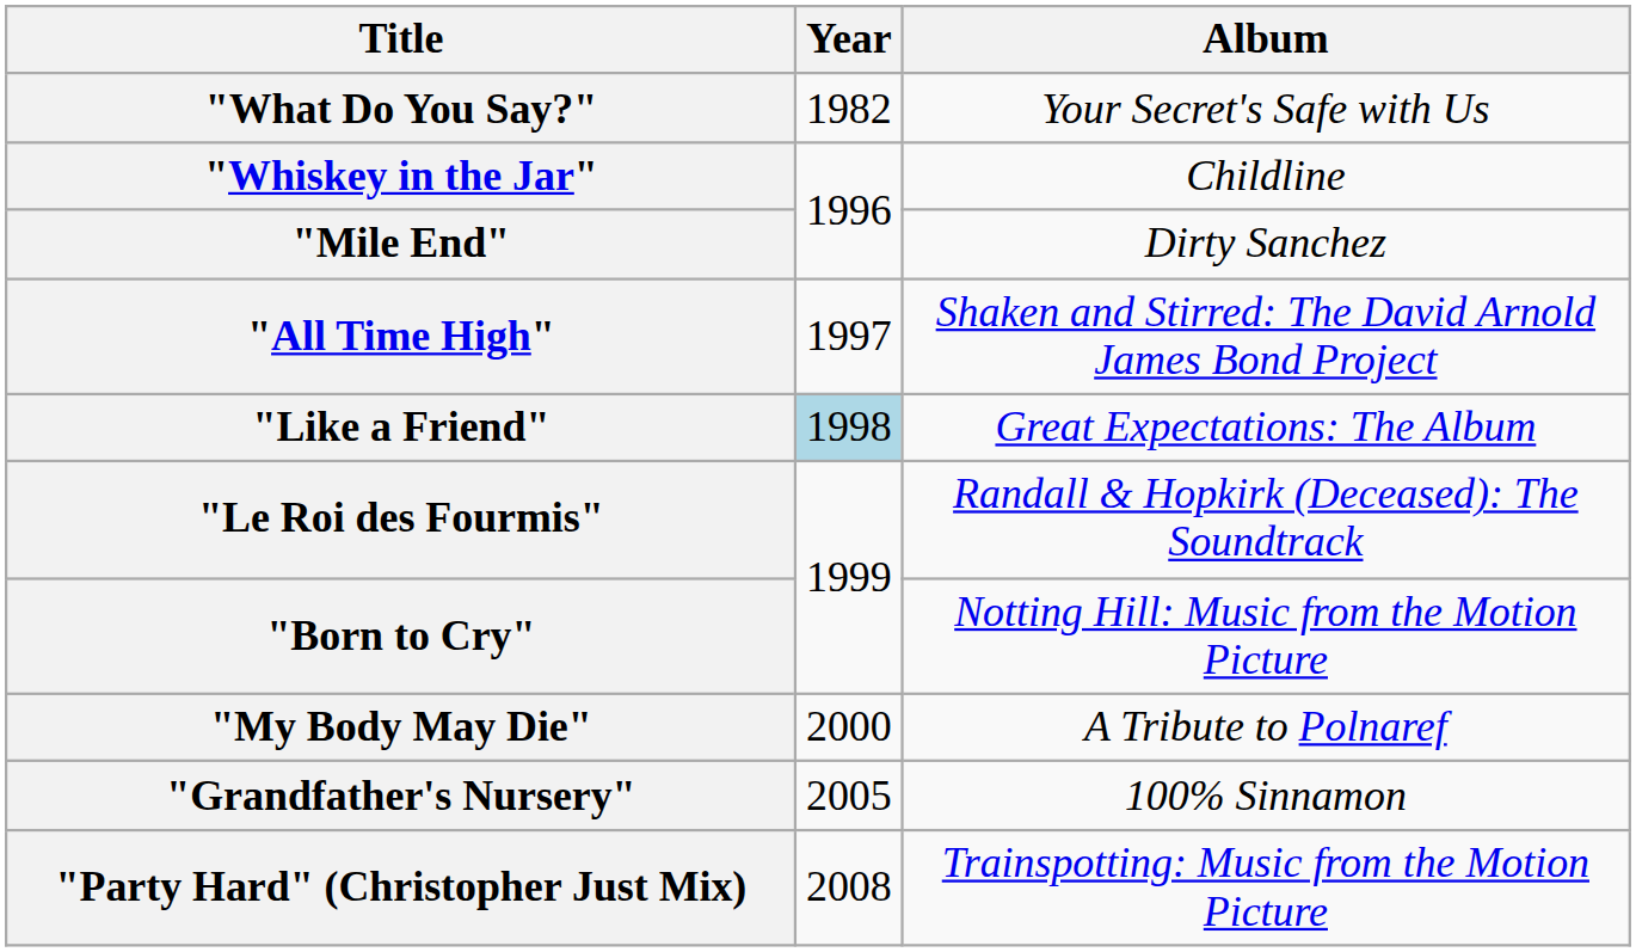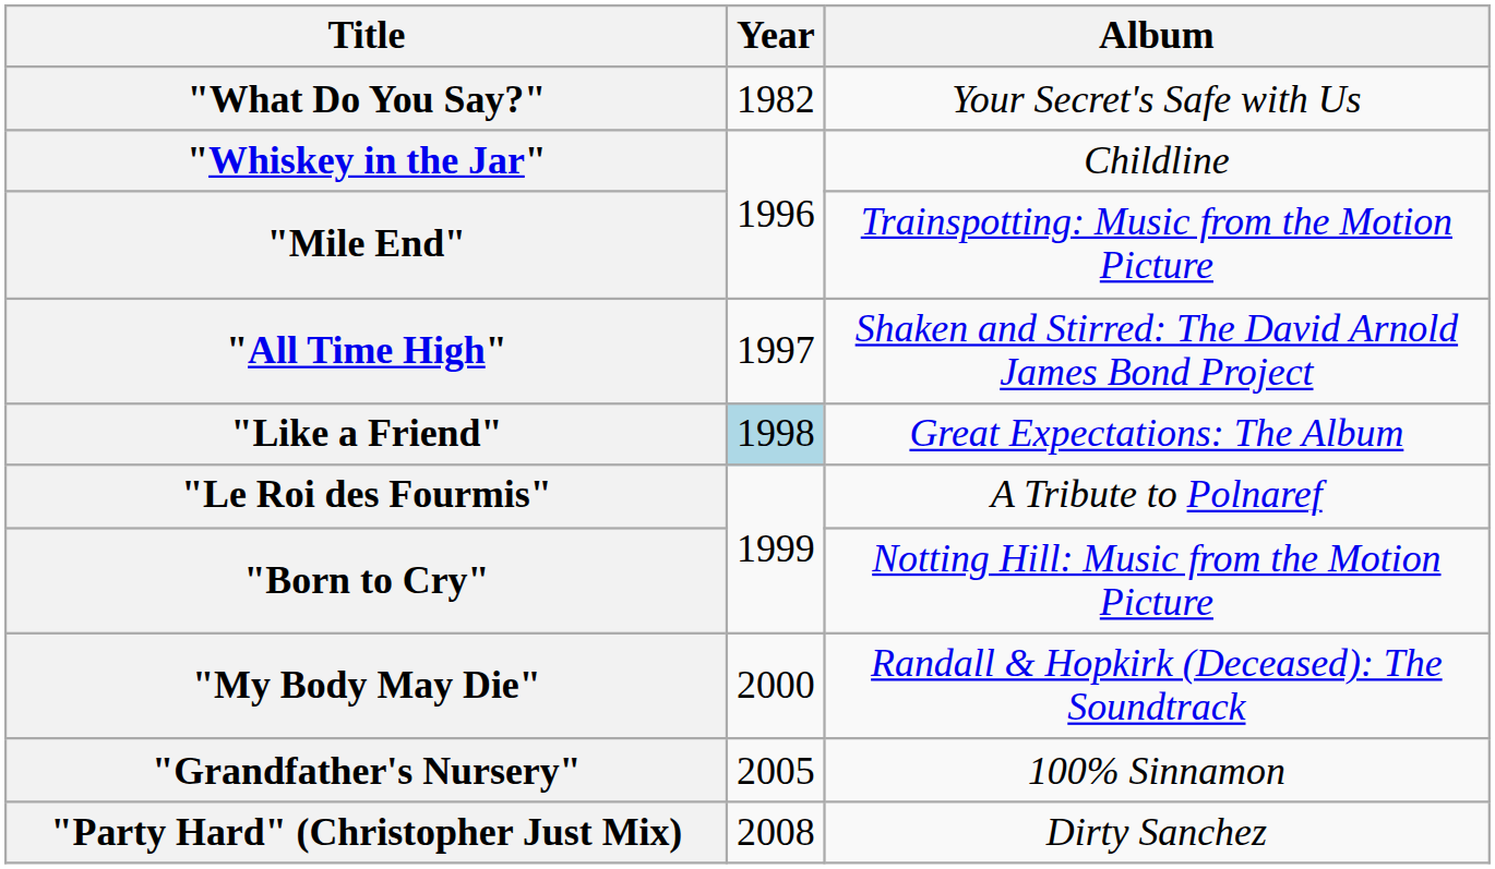 <table class="wikitable plainrowheaders" style="text-align:center;" border="1">
 <tr>
 <th scope="col" style="width:18em;">Title</th>
 <th scope="col">Year</th>
 <th scope="col">Album</th>
 </tr>
 <tr>
 <th scope="row">"What Do You Say?"</th>
 <td>1982</td>
 <td><em>Your Secret's Safe with Us</em></td>
 </tr>
 <tr>
 <th scope="row">"<a href='#'>Whiskey in the Jar</a>"</th>
 <td rowspan="2">1996</td>
 <td><em>Childline</em></td>
 </tr>
 <tr>
 <th scope="row">"Mile End"</th>
-<td><em>Dirty Sanchez</em></td>
+<td><em><a href='#'>Trainspotting: Music from the Motion Picture</a></em></td>
 </tr>
 <tr>
 <th scope="row">"<a href='#'>All Time High</a>"</th>
 <td>1997</td>
 <td><em><a href='#'>Shaken and Stirred: The David Arnold James Bond Project</a></em></td>
 </tr>
 <tr>
 <th scope="row">"Like a Friend"</th>
 <td style="background: lightblue;">1998</td>
 <td><em><a href='#'>Great Expectations: The Album</a></em></td>
 </tr>
 <tr>
 <th scope="row">"Le Roi des Fourmis"</th>
 <td rowspan="2">1999</td>
-<td><em><a href='#'>Randall & Hopkirk (Deceased): The Soundtrack</a></em></td>
+<td><em>A Tribute to <a href='#'>Polnaref</a></em></td>
 </tr>
 <tr>
 <th scope="row">"Born to Cry"</th>
 <td><em><a href='#'>Notting Hill: Music from the Motion Picture</a></em></td>
 </tr>
 <tr>
 <th scope="row">"My Body May Die"</th>
 <td>2000</td>
-<td><em>A Tribute to <a href='#'>Polnaref</a></em></td>
+<td><em><a href='#'>Randall & Hopkirk (Deceased): The Soundtrack</a></em></td>
 </tr>
 <tr>
 <th scope="row">"Grandfather's Nursery"</th>
 <td>2005</td>
 <td><em>100% Sinnamon</em></td>
 </tr>
 <tr>
 <th scope="row">"Party Hard" (Christopher Just Mix)</th>
 <td>2008</td>
-<td><em><a href='#'>Trainspotting: Music from the Motion Picture</a></em></td>
+<td><em>Dirty Sanchez</em></td>
 </tr>
 </table>
